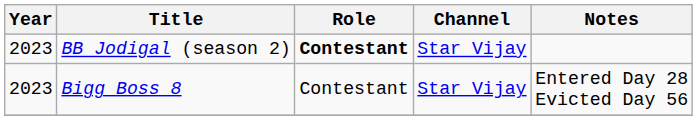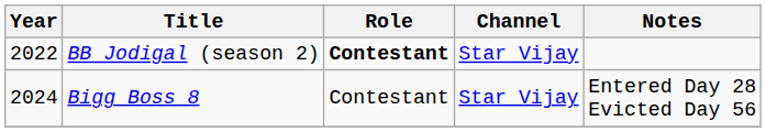 <table class="wikitable sortable">
 <tr>
 <th>Year</th>
 <th>Title</th>
 <th>Role</th>
 <th>Channel</th>
 <th>Notes</th>
 </tr>
 <tr>
-<td>2023</td>
+<td>2022</td>
 <td><em><a href='#'>BB Jodigal</a></em> (season 2)</td>
 <td><strong>Contestant</strong></td>
 <td><a href='#'>Star Vijay</a></td>
 <td></td>
 </tr>
 <tr>
-<td>2023</td>
+<td>2024</td>
 <td><em><a href='#'>Bigg Boss 8</a></em></td>
 <td>Contestant</td>
 <td><a href='#'>Star Vijay</a></td>
 <td>Entered Day 28<br>Evicted Day 56</td>
 </tr>
 <tr>
 </tr>
 </table>
